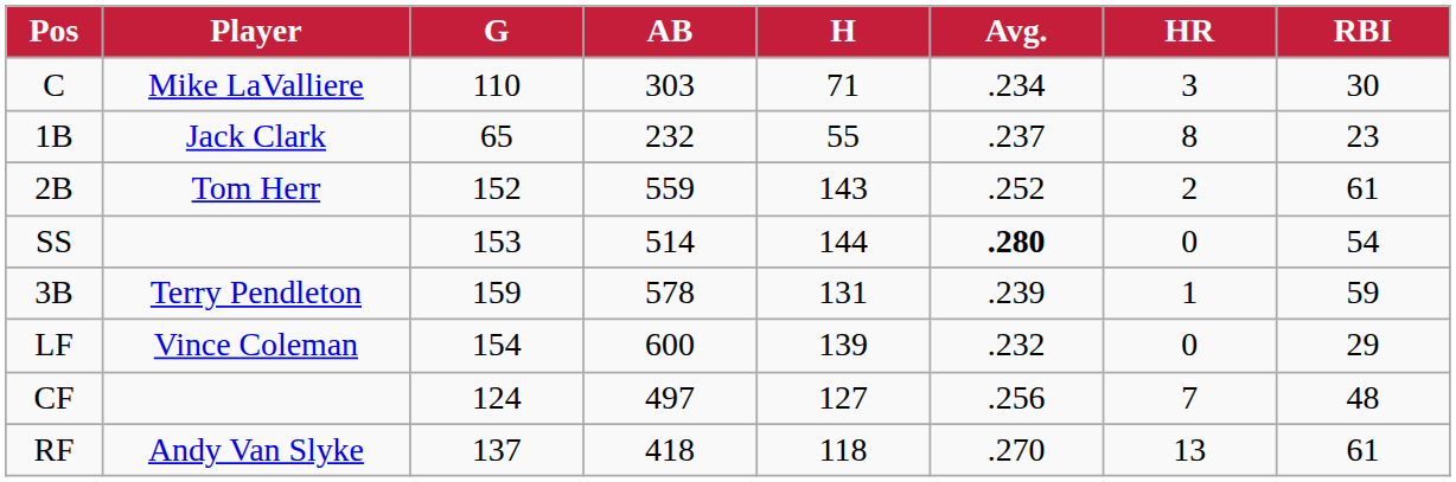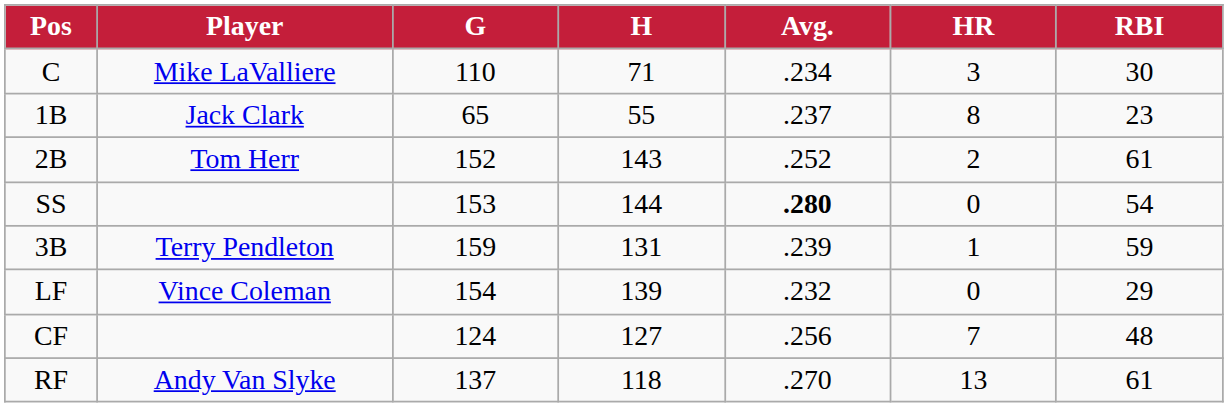 <table class="wikitable sortable">
 <tr>
 <th style="background:#c41e3a;color:white;" width="5%">Pos</th>
 <th style="background:#c41e3a;color:white;" width="16%">Player</th>
 <th style="background:#c41e3a;color:white;" width="9%">G</th>
-<th style="background:#c41e3a;color:white;" width="9%">AB</th>
 <th style="background:#c41e3a;color:white;" width="9%">H</th>
 <th style="background:#c41e3a;color:white;" width="9%">Avg.</th>
 <th style="background:#c41e3a;color:white;" width="9%">HR</th>
 <th style="background:#c41e3a;color:white;" width="9%">RBI</th>
 </tr>
 <tr align="center">
 <td>C</td>
 <td><a href='#'>Mike LaValliere</a></td>
 <td>110</td>
-<td>303</td>
 <td>71</td>
 <td>.234</td>
 <td>3</td>
 <td>30</td>
 </tr>
 <tr align=center>
 <td>1B</td>
 <td><a href='#'>Jack Clark</a></td>
 <td>65</td>
-<td>232</td>
 <td>55</td>
 <td>.237</td>
 <td>8</td>
 <td>23</td>
 </tr>
 <tr align=center>
 <td>2B</td>
 <td><a href='#'>Tom Herr</a></td>
 <td>152</td>
-<td>559</td>
 <td>143</td>
 <td>.252</td>
 <td>2</td>
 <td>61</td>
 </tr>
 <tr align=center>
 <td>SS</td>
 <td></td>
 <td>153</td>
-<td>514</td>
 <td>144</td>
 <td><strong>.280</strong></td>
 <td>0</td>
 <td>54</td>
 </tr>
 <tr align="center">
 <td>3B</td>
 <td><a href='#'>Terry Pendleton</a></td>
 <td>159</td>
-<td>578</td>
 <td>131</td>
 <td>.239</td>
 <td>1</td>
 <td>59</td>
 </tr>
 <tr align=center>
 <td>LF</td>
 <td><a href='#'>Vince Coleman</a></td>
 <td>154</td>
-<td>600</td>
 <td>139</td>
 <td>.232</td>
 <td>0</td>
 <td>29</td>
 </tr>
 <tr align=center>
 <td>CF</td>
 <td></td>
 <td>124</td>
-<td>497</td>
 <td>127</td>
 <td>.256</td>
 <td>7</td>
 <td>48</td>
 </tr>
 <tr align="center">
 <td>RF</td>
 <td><a href='#'>Andy Van Slyke</a></td>
 <td>137</td>
-<td>418</td>
 <td>118</td>
 <td>.270</td>
 <td>13</td>
 <td>61</td>
 </tr>
 </table>
